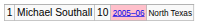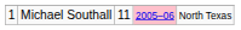 <table class="wikitable">
 <tr>
 </tr>
 <tr>
 <td>1</td>
 <td>Michael Southall</td>
-<td>10</td>
+<td>11</td>
 <td style="background: pink; font-size:80%;"><a href='#'>2005–06</a></td>
 <td style="font-size:80%;">North Texas</td>
 </tr>
 </table>
